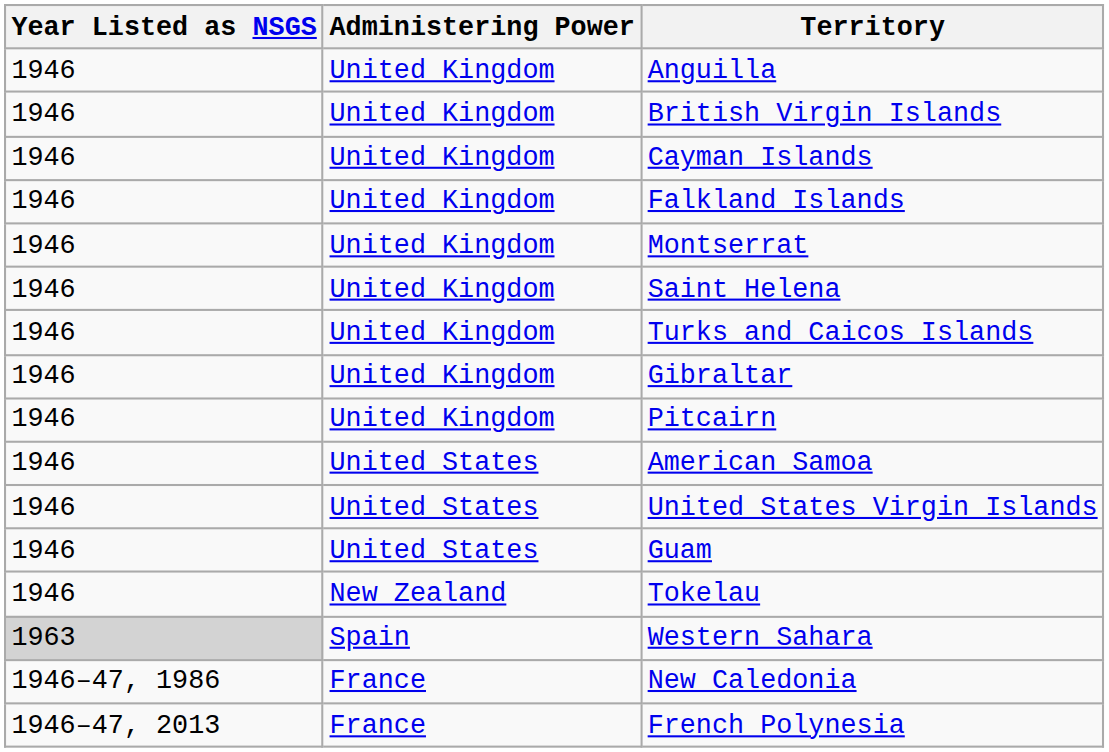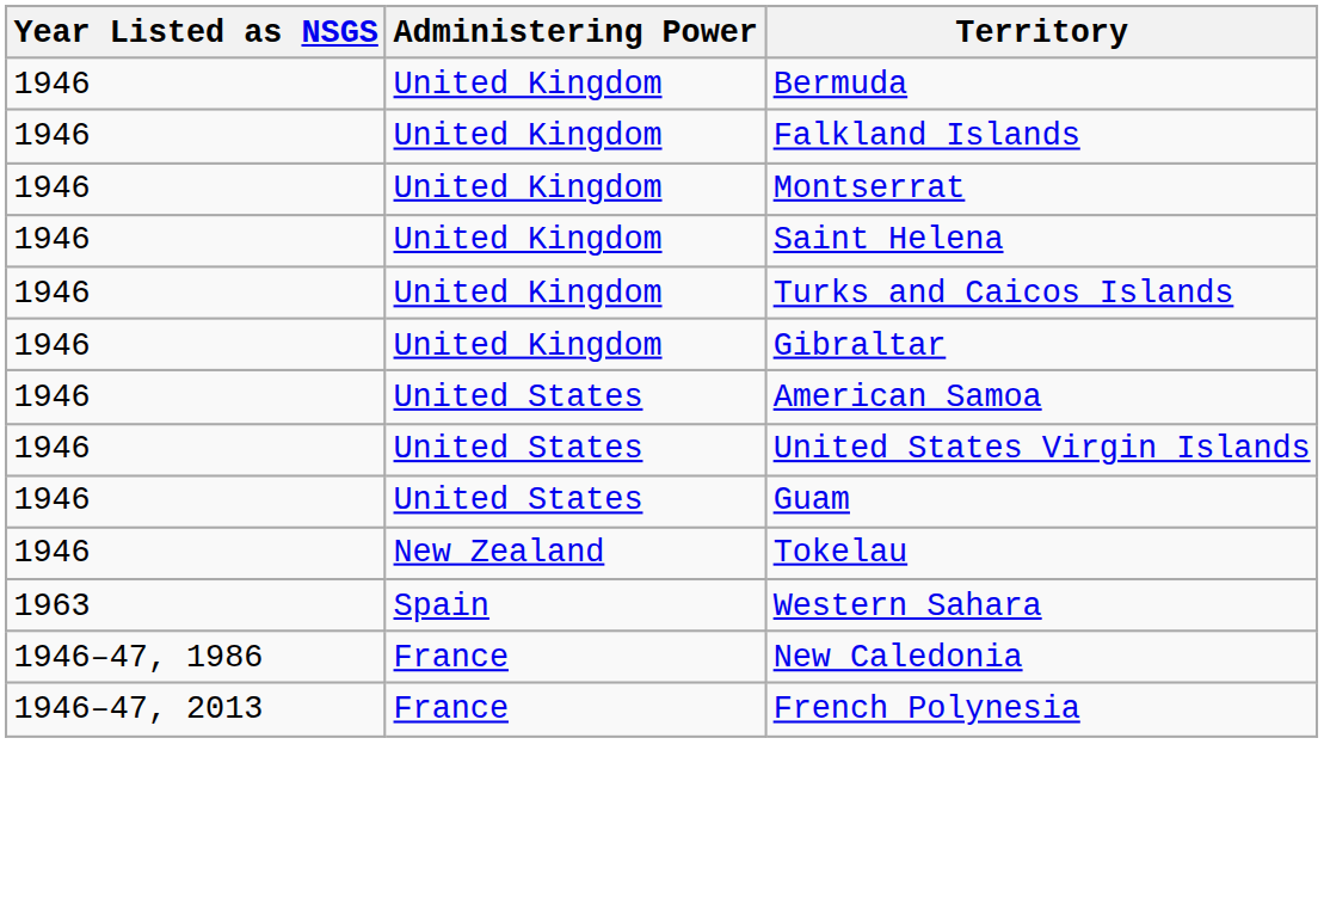 <table class="wikitable">
 <tr>
 <th>Year Listed as <a href='#'>NSGS</a></th>
 <th>Administering Power</th>
 <th>Territory</th>
 </tr>
 <tr>
 <td>1946</td>
 <td> <a href='#'>United Kingdom</a></td>
-<td> <a href='#'>Anguilla</a></td>
-</tr>
-<tr>
-<td>1946</td>
-<td> <a href='#'>United Kingdom</a></td>
-<td> <a href='#'>British Virgin Islands</a></td>
-</tr>
-<tr>
-<td>1946</td>
-<td> <a href='#'>United Kingdom</a></td>
-<td> <a href='#'>Cayman Islands</a></td>
+<td> <a href='#'>Bermuda</a></td>
 </tr>
 <tr>
 <td>1946</td>
 <td> <a href='#'>United Kingdom</a></td>
 <td> <a href='#'>Falkland Islands</a></td>
 </tr>
 <tr>
 <td>1946</td>
 <td> <a href='#'>United Kingdom</a></td>
 <td> <a href='#'>Montserrat</a></td>
 </tr>
 <tr>
 <td>1946</td>
 <td> <a href='#'>United Kingdom</a></td>
 <td> <a href='#'>Saint Helena</a></td>
 </tr>
 <tr>
 <td>1946</td>
 <td> <a href='#'>United Kingdom</a></td>
 <td> <a href='#'>Turks and Caicos Islands</a></td>
 </tr>
 <tr>
 <td>1946</td>
 <td> <a href='#'>United Kingdom</a></td>
 <td> <a href='#'>Gibraltar</a></td>
 </tr>
 <tr>
 <td>1946</td>
-<td> <a href='#'>United Kingdom</a></td>
-<td> <a href='#'>Pitcairn</a></td>
-</tr>
-<tr>
-<td>1946</td>
 <td> <a href='#'>United States</a></td>
 <td> <a href='#'>American Samoa</a></td>
 </tr>
 <tr>
 <td>1946</td>
 <td> <a href='#'>United States</a></td>
 <td> <a href='#'>United States Virgin Islands</a></td>
 </tr>
 <tr>
 <td>1946</td>
 <td> <a href='#'>United States</a></td>
 <td> <a href='#'>Guam</a></td>
 </tr>
 <tr>
 <td>1946</td>
 <td> <a href='#'>New Zealand</a></td>
 <td> <a href='#'>Tokelau</a></td>
 </tr>
 <tr>
-<td style="background: lightgrey;">1963</td>
+<td>1963</td>
 <td> <a href='#'>Spain</a></td>
 <td><a href='#'>Western Sahara</a></td>
 </tr>
 <tr>
 <td>1946–47, 1986</td>
 <td> <a href='#'>France</a></td>
 <td> <a href='#'>New Caledonia</a></td>
 </tr>
 <tr>
 <td>1946–47, 2013</td>
 <td> <a href='#'>France</a></td>
 <td> <a href='#'>French Polynesia</a></td>
 </tr>
 </table>
